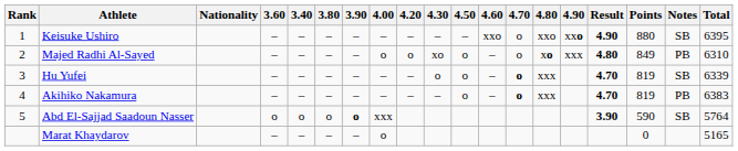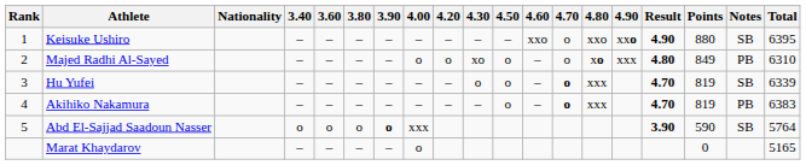 <table class="wikitable sortable" style="text-align:center;font-size:90%">
 <tr>
 <th>Rank</th>
 <th>Athlete</th>
 <th>Nationality</th>
+<th>3.40</th>
 <th>3.60</th>
-<th>3.40</th>
 <th>3.80</th>
 <th>3.90</th>
 <th>4.00</th>
 <th>4.20</th>
 <th>4.30</th>
 <th>4.50</th>
 <th>4.60</th>
 <th>4.70</th>
 <th>4.80</th>
 <th>4.90</th>
 <th>Result</th>
 <th>Points</th>
 <th>Notes</th>
 <th>Total</th>
 </tr>
 <tr>
 <td>1</td>
 <td align="left"><a href='#'>Keisuke Ushiro</a></td>
 <td align=left></td>
 <td>–</td>
 <td>–</td>
 <td>–</td>
 <td>–</td>
 <td>–</td>
 <td>–</td>
 <td>–</td>
 <td>–</td>
 <td>xxo</td>
 <td>o</td>
 <td>xxo</td>
 <td>xx<strong>o</strong></td>
 <td><strong>4.90</strong></td>
 <td>880</td>
 <td>SB</td>
 <td>6395</td>
 </tr>
 <tr>
 <td>2</td>
 <td align="left"><a href='#'>Majed Radhi Al-Sayed</a></td>
 <td align=left></td>
 <td>–</td>
 <td>–</td>
 <td>–</td>
 <td>–</td>
 <td>o</td>
 <td>o</td>
 <td>xo</td>
 <td>o</td>
 <td>–</td>
 <td>o</td>
 <td>x<strong>o</strong></td>
 <td>xxx</td>
 <td><strong>4.80</strong></td>
 <td>849</td>
 <td>PB</td>
 <td>6310</td>
 </tr>
 <tr>
 <td>3</td>
 <td align="left"><a href='#'>Hu Yufei</a></td>
 <td align=left></td>
 <td>–</td>
 <td>–</td>
 <td>–</td>
 <td>–</td>
 <td>–</td>
 <td>–</td>
 <td>o</td>
 <td>o</td>
 <td>–</td>
 <td><strong>o</strong></td>
 <td>xxx</td>
 <td></td>
 <td><strong>4.70</strong></td>
 <td>819</td>
 <td>SB</td>
 <td>6339</td>
 </tr>
 <tr>
 <td>4</td>
 <td align="left"><a href='#'>Akihiko Nakamura</a></td>
 <td align=left></td>
 <td>–</td>
 <td>–</td>
 <td>–</td>
 <td>–</td>
 <td>–</td>
 <td>–</td>
 <td>–</td>
 <td>o</td>
 <td>–</td>
 <td><strong>o</strong></td>
 <td>xxx</td>
 <td></td>
 <td><strong>4.70</strong></td>
 <td>819</td>
 <td>PB</td>
 <td>6383</td>
 </tr>
 <tr>
 <td>5</td>
 <td align="left"><a href='#'>Abd El-Sajjad Saadoun Nasser</a></td>
 <td align=left></td>
 <td>o</td>
 <td>o</td>
 <td>o</td>
 <td><strong>o</strong></td>
 <td>xxx</td>
 <td></td>
 <td></td>
 <td></td>
 <td></td>
 <td></td>
 <td></td>
 <td></td>
 <td><strong>3.90</strong></td>
 <td>590</td>
 <td>SB</td>
 <td>5764</td>
 </tr>
 <tr>
 <td></td>
 <td align="left"><a href='#'>Marat Khaydarov</a></td>
 <td align=left></td>
 <td>–</td>
 <td>–</td>
 <td>–</td>
 <td>–</td>
 <td>o</td>
 <td></td>
 <td></td>
 <td></td>
 <td></td>
 <td></td>
 <td></td>
 <td></td>
 <td><strong></strong></td>
 <td>0</td>
 <td></td>
 <td>5165</td>
 </tr>
 </table>
